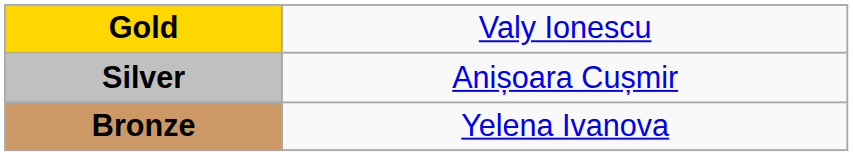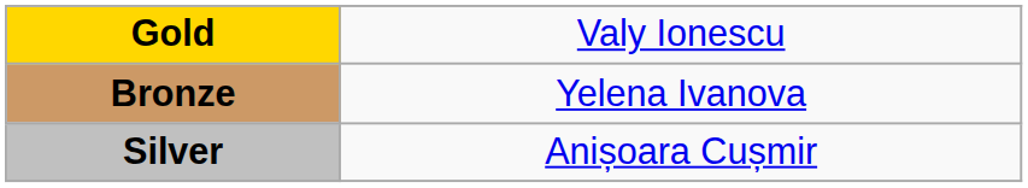 <table class="wikitable" style="text-align:center; " width="35%">
 <tr>
 <td bgcolor="gold"><strong>Gold</strong></td>
 <td><a href='#'>Valy Ionescu</a><br>  <small><em></em></small></td>
 </tr>
 <tr>
+<td bgcolor="CC9966"><strong>Bronze</strong></td>
+<td><a href='#'>Yelena Ivanova</a><br>  <small><em></em></small></td>
+</tr>
+<tr>
 <td bgcolor="silver"><strong>Silver</strong></td>
 <td><a href='#'>Anișoara Cușmir</a><br>  <small><em></em></small></td>
 </tr>
-<tr>
-<td bgcolor="CC9966"><strong>Bronze</strong></td>
-<td><a href='#'>Yelena Ivanova</a><br>  <small><em></em></small></td>
-</tr>
 </table>
